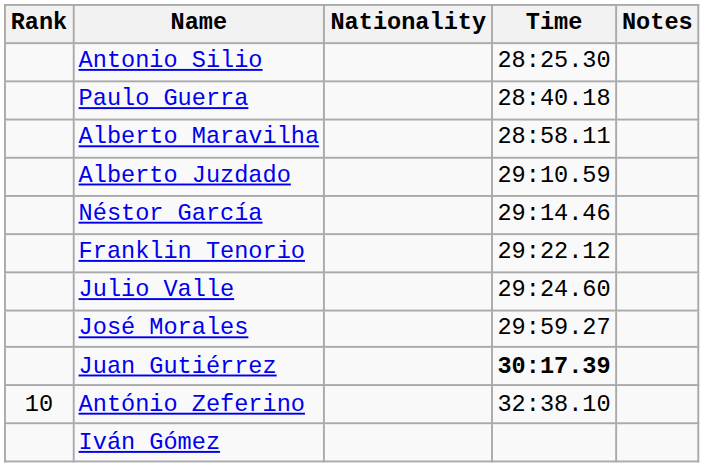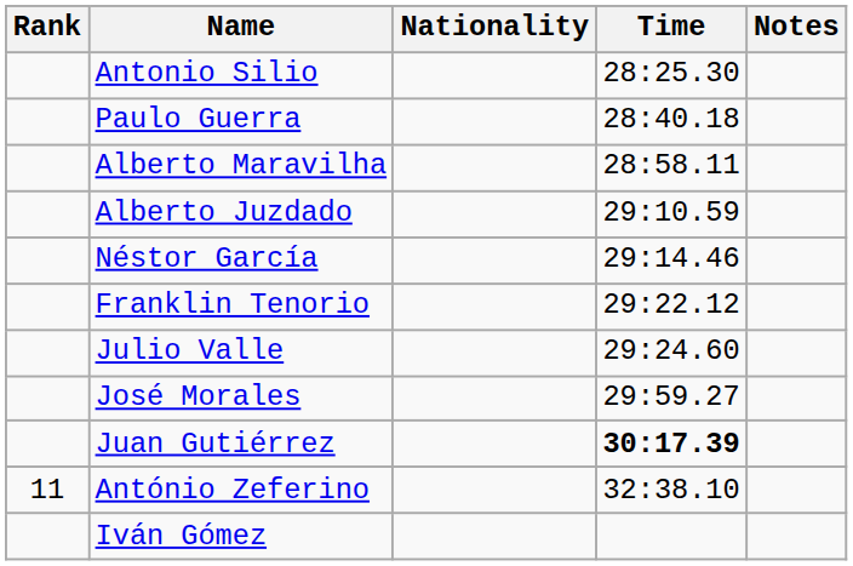 <table class="wikitable sortable" style="text-align:center;font-size:95%">
 <tr>
 <th>Rank</th>
 <th>Name</th>
 <th>Nationality</th>
 <th>Time</th>
 <th>Notes</th>
 </tr>
 <tr>
 <td></td>
 <td align=left><a href='#'>Antonio Silio</a></td>
 <td align=left></td>
 <td>28:25.30</td>
 <td></td>
 </tr>
 <tr>
 <td></td>
 <td align=left><a href='#'>Paulo Guerra</a></td>
 <td align=left></td>
 <td>28:40.18</td>
 <td></td>
 </tr>
 <tr>
 <td></td>
 <td align=left><a href='#'>Alberto Maravilha</a></td>
 <td align=left></td>
 <td>28:58.11</td>
 <td></td>
 </tr>
 <tr>
 <td></td>
 <td align=left><a href='#'>Alberto Juzdado</a></td>
 <td align=left></td>
 <td>29:10.59</td>
 <td></td>
 </tr>
 <tr>
 <td></td>
 <td align=left><a href='#'>Néstor García</a></td>
 <td align=left></td>
 <td>29:14.46</td>
 <td></td>
 </tr>
 <tr>
 <td></td>
 <td align=left><a href='#'>Franklin Tenorio</a></td>
 <td align=left></td>
 <td>29:22.12</td>
 <td></td>
 </tr>
 <tr>
 <td></td>
 <td align=left><a href='#'>Julio Valle</a></td>
 <td align=left></td>
 <td>29:24.60</td>
 <td></td>
 </tr>
 <tr>
 <td></td>
 <td align=left><a href='#'>José Morales</a></td>
 <td align=left></td>
 <td>29:59.27</td>
 <td></td>
 </tr>
 <tr>
 <td></td>
 <td align=left><a href='#'>Juan Gutiérrez</a></td>
 <td align=left></td>
 <td><strong>30:17.39</strong></td>
 <td></td>
 </tr>
 <tr>
-<td>10</td>
+<td>11</td>
 <td align=left><a href='#'>António Zeferino</a></td>
 <td align=left></td>
 <td>32:38.10</td>
 <td></td>
 </tr>
 <tr>
 <td></td>
 <td align=left><a href='#'>Iván Gómez</a></td>
 <td align=left></td>
 <td></td>
 <td></td>
 </tr>
 </table>
